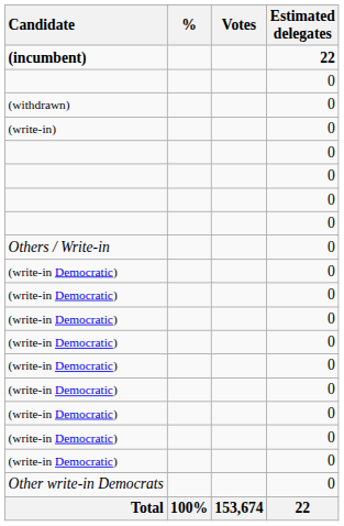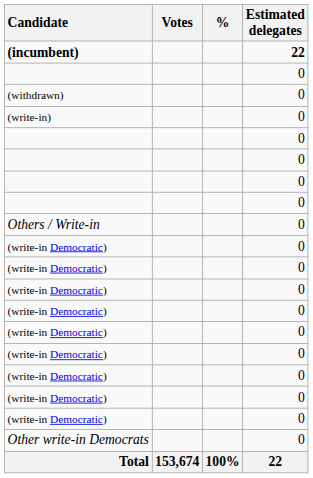 <table class="wikitable sortable" style="text-align:right;">
 <tr>
 <th style="text-align:left;">Candidate</th>
+<th style="text-align:center;">Votes</th>
 <th style="text-align:center;">%</th>
-<th style="text-align:center;">Votes</th>
 <th>Estimated<br>delegates</th>
 </tr>
 <tr>
 <td style="text-align:left;"><strong></strong> <strong>(incumbent)</strong></td>
 <td><strong></strong></td>
 <td><strong></strong></td>
 <td style="text-align:right;"><strong>22</strong></td>
 </tr>
 <tr>
 <td style="text-align:left;"></td>
 <td></td>
 <td></td>
 <td style="text-align:right;">0</td>
 </tr>
 <tr>
 <td style="text-align:left;"> <small>(withdrawn)</small></td>
 <td></td>
 <td></td>
 <td style="text-align:right;">0</td>
 </tr>
 <tr>
 <td style="text-align:left;"> <small>(write-in)</small></td>
 <td></td>
 <td></td>
 <td style="text-align:right;">0</td>
 </tr>
 <tr>
 <td style="text-align:left;"></td>
 <td></td>
 <td></td>
 <td style="text-align:right;">0</td>
 </tr>
 <tr>
 <td style="text-align:left;"></td>
 <td></td>
 <td></td>
 <td style="text-align:right;">0</td>
 </tr>
 <tr>
 <td style="text-align:left;"></td>
 <td></td>
 <td></td>
 <td style="text-align:right;">0</td>
 </tr>
 <tr>
 <td style="text-align:left;"></td>
 <td></td>
 <td></td>
 <td style="text-align:right;">0</td>
 </tr>
 <tr>
 <td style="text-align:left;"><em>Others / Write-in</em></td>
 <td></td>
 <td></td>
 <td style="text-align:right;">0</td>
 </tr>
 <tr>
 <td style="text-align:left;"> <small>(write-in <a href='#'>Democratic</a>)</small></td>
 <td></td>
 <td></td>
 <td style="text-align:right;">0</td>
 </tr>
 <tr>
 <td style="text-align:left;"> <small>(write-in <a href='#'>Democratic</a>)</small></td>
 <td></td>
 <td></td>
 <td style="text-align:right;">0</td>
 </tr>
 <tr>
 <td style="text-align:left;"> <small>(write-in <a href='#'>Democratic</a>)</small></td>
 <td></td>
 <td></td>
 <td style="text-align:right;">0</td>
 </tr>
 <tr>
 <td style="text-align:left;"> <small>(write-in <a href='#'>Democratic</a>)</small></td>
 <td></td>
 <td></td>
 <td style="text-align:right;">0</td>
 </tr>
 <tr>
 <td style="text-align:left;"> <small>(write-in <a href='#'>Democratic</a>)</small></td>
 <td></td>
 <td></td>
 <td style="text-align:right;">0</td>
 </tr>
 <tr>
 <td style="text-align:left;"> <small>(write-in <a href='#'>Democratic</a>)</small></td>
 <td></td>
 <td></td>
 <td style="text-align:right;">0</td>
 </tr>
 <tr>
 <td style="text-align:left;"> <small>(write-in <a href='#'>Democratic</a>)</small></td>
 <td></td>
 <td></td>
 <td style="text-align:right;">0</td>
 </tr>
 <tr>
 <td style="text-align:left;"> <small>(write-in <a href='#'>Democratic</a>)</small></td>
 <td></td>
 <td></td>
 <td style="text-align:right;">0</td>
 </tr>
 <tr>
 <td style="text-align:left;"> <small>(write-in <a href='#'>Democratic</a>)</small></td>
 <td></td>
 <td></td>
 <td style="text-align:right;">0</td>
 </tr>
 <tr>
 <td style="text-align:left;"><em>Other write-in Democrats</em></td>
 <td></td>
 <td></td>
 <td style="text-align:right;">0</td>
 </tr>
 <tr>
 <th style="text-align:right;">Total</th>
+<th>153,674</th>
 <th>100%</th>
-<th>153,674</th>
 <th>22</th>
 </tr>
 </table>
